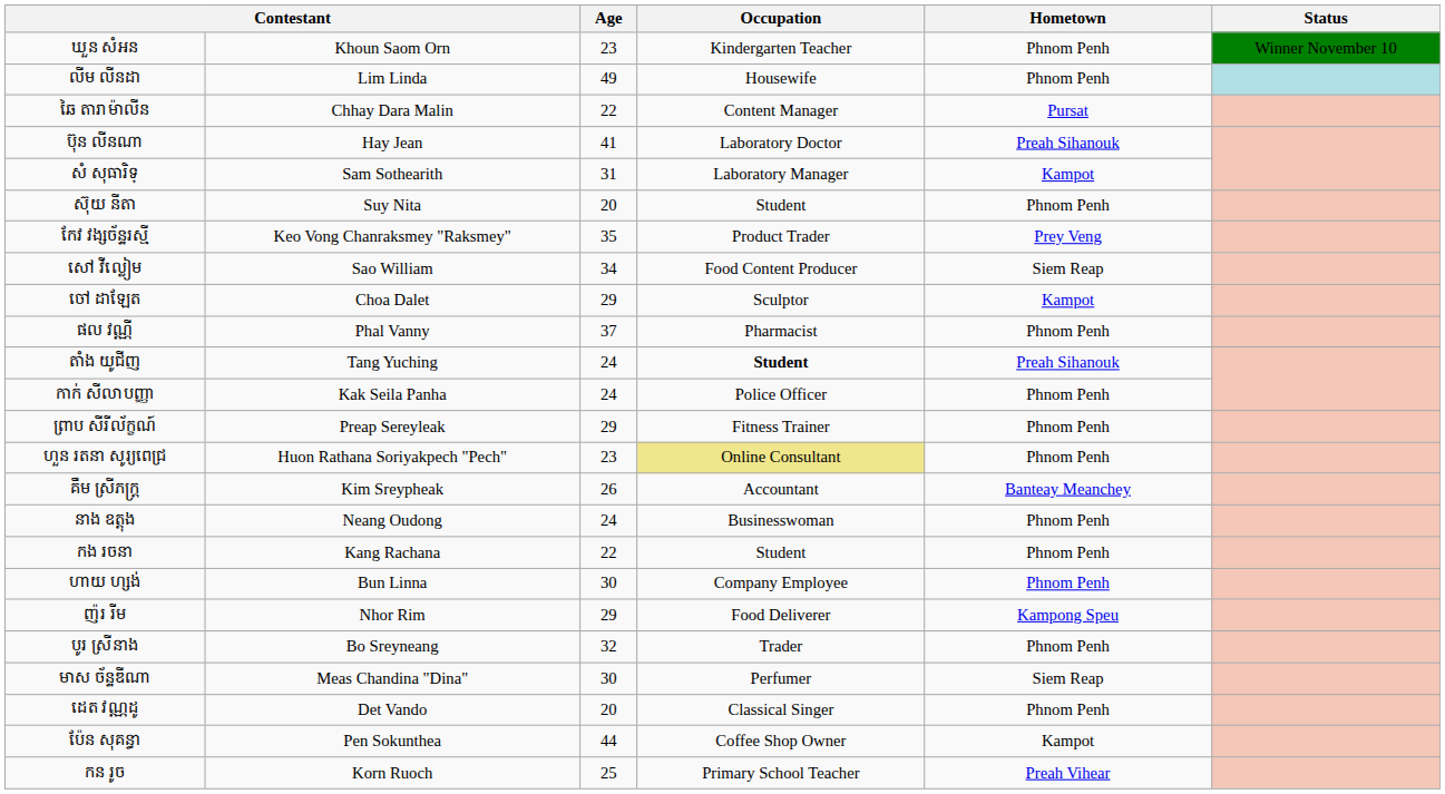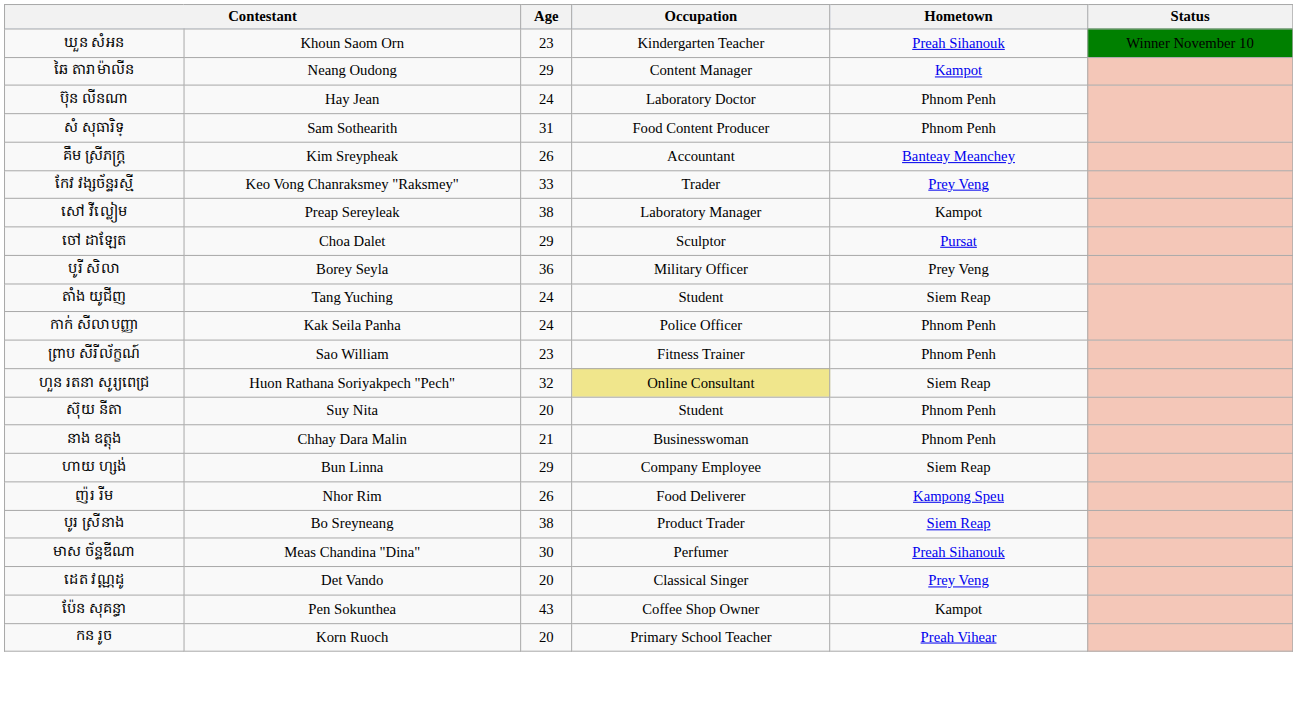 <table class="wikitable sortable" style="text-align:center; font-size:90%; width:100%;">
 <tr style="background:#C1D8FF;">
 <th colspan="2">Contestant</th>
 <th style="width:4%;">Age</th>
 <th style="width:20%;">Occupation</th>
 <th style="width:20%;">Hometown</th>
 <th>Status</th>
 </tr>
 <tr>
 <td>ឃួន សំអន</td>
 <td>Khoun Saom Orn</td>
 <td>23</td>
 <td>Kindergarten Teacher</td>
-<td>Phnom Penh</td>
+<td><a href='#'>Preah Sihanouk</a></td>
 <td style="background:green;"><span>Winner November 10</span></td>
 </tr>
 <tr>
-<td>លីម លីនដា</td>
-<td>Lim Linda</td>
-<td>49</td>
-<td>Housewife</td>
-<td>Phnom Penh</td>
-<td style="background:#B0E0E6;"></td>
-</tr>
-<tr>
 <td>ឆៃ តារាម៉ាលីន</td>
-<td>Chhay Dara Malin</td>
-<td>22</td>
+<td>Neang Oudong</td>
+<td>29</td>
 <td>Content Manager</td>
-<td><a href='#'>Pursat</a></td>
+<td><a href='#'>Kampot</a></td>
 <td style="background:#f4c7b8; text-align:center;"></td>
 </tr>
 <tr>
 <td>ប៊ុន លីនណា</td>
 <td>Hay Jean</td>
-<td>41</td>
+<td>24</td>
 <td>Laboratory Doctor</td>
-<td><a href='#'>Preah Sihanouk</a></td>
+<td>Phnom Penh</td>
 <td rowspan=2 style="background:#f4c7b8; text-align:center;"></td>
 </tr>
 <tr>
 <td>សំ សុធារិទ្</td>
 <td>Sam Sothearith</td>
 <td>31</td>
-<td>Laboratory Manager</td>
-<td><a href='#'>Kampot</a></td>
+<td>Food Content Producer</td>
+<td>Phnom Penh</td>
 </tr>
 <tr>
-<td>ស៊ុយ នីតា</td>
-<td>Suy Nita</td>
-<td>20</td>
-<td>Student</td>
-<td>Phnom Penh</td>
+<td>គឹម ស្រីភក្ត្រ</td>
+<td>Kim Sreypheak</td>
+<td>26</td>
+<td>Accountant</td>
+<td><a href='#'>Banteay Meanchey</a></td>
 <td style="background:#f4c7b8; text-align:center;"></td>
 </tr>
 <tr>
 <td>កែវ វង្សច័ន្ទរស្មី</td>
 <td>Keo Vong Chanraksmey "Raksmey"</td>
-<td>35</td>
-<td>Product Trader</td>
+<td>33</td>
+<td>Trader</td>
 <td><a href='#'>Prey Veng</a></td>
 <td style="background:#f4c7b8; text-align:center;"></td>
 </tr>
 <tr>
 <td>សៅ វីល្លៀម</td>
-<td>Sao William</td>
-<td>34</td>
-<td>Food Content Producer</td>
-<td>Siem Reap</td>
+<td>Preap Sereyleak</td>
+<td>38</td>
+<td>Laboratory Manager</td>
+<td>Kampot</td>
 <td style="background:#f4c7b8; text-align:center;"></td>
 </tr>
 <tr>
 <td>ចៅ ដាឡែត</td>
 <td>Choa Dalet</td>
 <td>29</td>
 <td>Sculptor</td>
-<td><a href='#'>Kampot</a></td>
+<td><a href='#'>Pursat</a></td>
 <td style="background:#f4c7b8; text-align:center;"></td>
 </tr>
 <tr>
-<td>ផល វណ្ណី</td>
-<td>Phal Vanny</td>
-<td>37</td>
-<td>Pharmacist</td>
-<td>Phnom Penh</td>
+<td>បូរី សិលា</td>
+<td>Borey Seyla</td>
+<td>36</td>
+<td>Military Officer</td>
+<td>Prey Veng</td>
 <td style="background:#f4c7b8; text-align:center;"></td>
 </tr>
 <tr>
 <td>តាំង យូជីញ</td>
 <td>Tang Yuching</td>
 <td>24</td>
-<td><strong>Student</strong></td>
-<td><a href='#'>Preah Sihanouk</a></td>
+<td>Student</td>
+<td>Siem Reap</td>
 <td rowspan=2 style="background:#f4c7b8; text-align:center;"></td>
 </tr>
 <tr>
 <td>កាក់ សីលាបញ្ញា</td>
 <td>Kak Seila Panha</td>
 <td>24</td>
 <td>Police Officer</td>
 <td>Phnom Penh</td>
 </tr>
 <tr>
 <td>ព្រាប សីរីល័ក្ខណ៍</td>
-<td>Preap Sereyleak</td>
-<td>29</td>
+<td>Sao William</td>
+<td>23</td>
 <td>Fitness Trainer</td>
 <td>Phnom Penh</td>
 <td style="background:#f4c7b8; text-align:center;"></td>
 </tr>
 <tr>
 <td>ហួន រតនា សូរ្យពេជ្រ</td>
 <td>Huon Rathana Soriyakpech "Pech"</td>
-<td>23</td>
+<td>32</td>
 <td style="background: khaki;">Online Consultant</td>
+<td>Siem Reap</td>
+<td style="background:#f4c7b8; text-align:center;"></td>
+</tr>
+<tr>
+<td>ស៊ុយ នីតា</td>
+<td>Suy Nita</td>
+<td>20</td>
+<td>Student</td>
 <td>Phnom Penh</td>
 <td style="background:#f4c7b8; text-align:center;"></td>
 </tr>
 <tr>
-<td>គឹម ស្រីភក្ត្រ</td>
-<td>Kim Sreypheak</td>
-<td>26</td>
-<td>Accountant</td>
-<td><a href='#'>Banteay Meanchey</a></td>
-<td style="background:#f4c7b8; text-align:center;"></td>
-</tr>
-<tr>
 <td>នាង ឧត្តុង</td>
-<td>Neang Oudong</td>
-<td>24</td>
+<td>Chhay Dara Malin</td>
+<td>21</td>
 <td>Businesswoman</td>
-<td>Phnom Penh</td>
-<td style="background:#f4c7b8; text-align:center;"></td>
-</tr>
-<tr>
-<td>កង រចនា</td>
-<td>Kang Rachana</td>
-<td>22</td>
-<td>Student</td>
 <td>Phnom Penh</td>
 <td style="background:#f4c7b8; text-align:center;"></td>
 </tr>
 <tr>
 <td>ហាយ ហ្សង់</td>
 <td>Bun Linna</td>
-<td>30</td>
+<td>29</td>
 <td>Company Employee</td>
-<td><a href='#'>Phnom Penh</a></td>
+<td>Siem Reap</td>
 <td style="background:#f4c7b8; text-align:center;"></td>
 </tr>
 <tr>
 <td>ញ៉រ រីម</td>
 <td>Nhor Rim</td>
-<td>29</td>
+<td>26</td>
 <td>Food Deliverer</td>
 <td><a href='#'>Kampong Speu</a></td>
 <td style="background:#f4c7b8; text-align:center;"></td>
 </tr>
 <tr>
 <td>បូរ ស្រីនាង</td>
 <td>Bo Sreyneang</td>
-<td>32</td>
-<td>Trader</td>
-<td>Phnom Penh</td>
+<td>38</td>
+<td>Product Trader</td>
+<td><a href='#'>Siem Reap</a></td>
 <td style="background:#f4c7b8; text-align:center;"></td>
 </tr>
 <tr>
 <td>មាស ច័ន្ទឌីណា</td>
 <td>Meas Chandina "Dina"</td>
 <td>30</td>
 <td>Perfumer</td>
-<td>Siem Reap</td>
+<td><a href='#'>Preah Sihanouk</a></td>
 <td style="background:#f4c7b8; text-align:center;"></td>
 </tr>
 <tr>
 <td>ដេត វណ្ណដូ</td>
 <td>Det Vando</td>
 <td>20</td>
 <td>Classical Singer</td>
-<td>Phnom Penh</td>
+<td><a href='#'>Prey Veng</a></td>
 <td style="background:#f4c7b8; text-align:center;"></td>
 </tr>
 <tr>
 <td>ប៉ែន សុគន្ធា</td>
 <td>Pen Sokunthea</td>
-<td>44</td>
+<td>43</td>
 <td>Coffee Shop Owner</td>
 <td>Kampot</td>
 <td style="background:#f4c7b8; text-align:center;"></td>
 </tr>
 <tr>
 <td>កន រូច</td>
 <td>Korn Ruoch</td>
-<td>25</td>
+<td>20</td>
 <td>Primary School Teacher</td>
 <td><a href='#'>Preah Vihear</a></td>
 <td style="background:#f4c7b8; text-align:center;"></td>
 </tr>
 </table>
